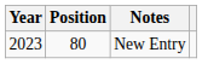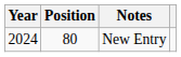 <table class="wikitable plainrowheaders" style="text-align:center;">
 <tr>
 <th>Year</th>
 <th>Position</th>
 <th>Notes</th>
 <th></th>
 </tr>
 <tr>
-<td>2023</td>
+<td>2024</td>
 <td>80</td>
 <td>New Entry</td>
 <td rowspan="1"></td>
 </tr>
 </table>
